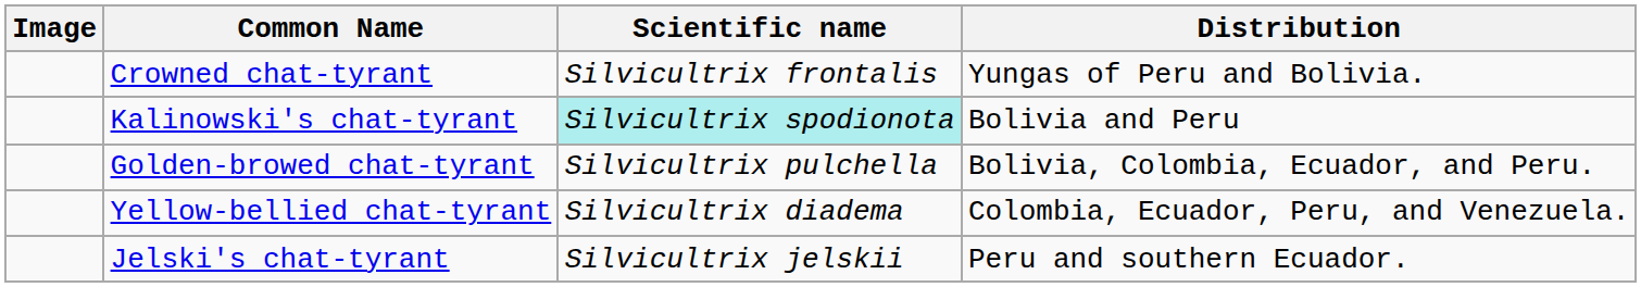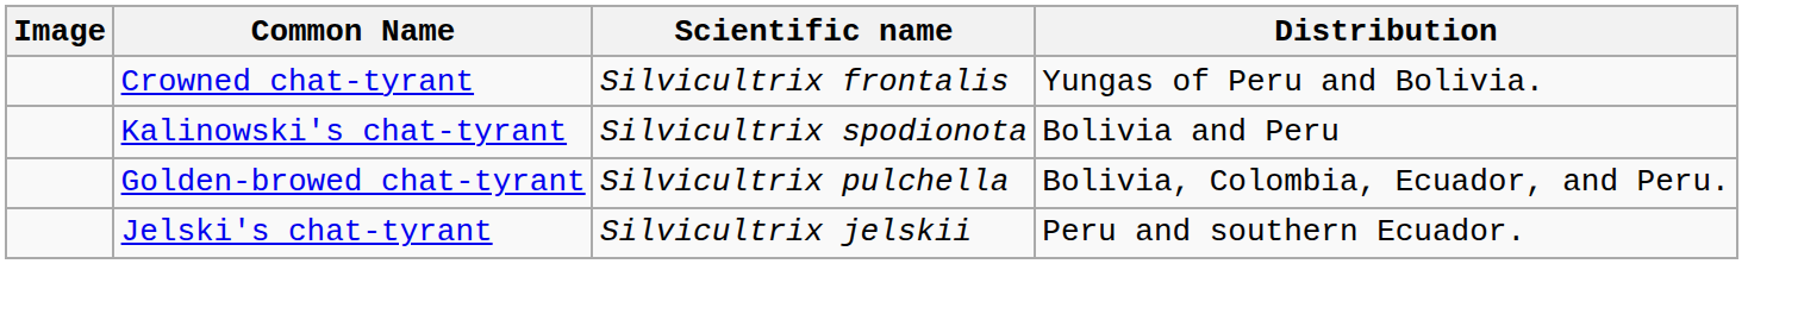 <table class="wikitable">
 <tr>
 <th>Image</th>
 <th>Common Name</th>
 <th>Scientific name</th>
 <th>Distribution</th>
 </tr>
 <tr>
 <td></td>
 <td><a href='#'>Crowned chat-tyrant</a></td>
 <td><em>Silvicultrix frontalis</em></td>
 <td>Yungas of Peru and Bolivia.</td>
 </tr>
 <tr>
 <td></td>
 <td><a href='#'>Kalinowski's chat-tyrant</a></td>
-<td style="background: paleturquoise;"><em>Silvicultrix spodionota</em></td>
+<td><em>Silvicultrix spodionota</em></td>
 <td>Bolivia and Peru</td>
 </tr>
 <tr>
 <td></td>
 <td><a href='#'>Golden-browed chat-tyrant</a></td>
 <td><em>Silvicultrix pulchella</em></td>
 <td>Bolivia, Colombia, Ecuador, and Peru.</td>
 </tr>
 <tr>
 <td></td>
-<td><a href='#'>Yellow-bellied chat-tyrant</a></td>
-<td><em>Silvicultrix diadema</em></td>
-<td>Colombia, Ecuador, Peru, and Venezuela.</td>
-</tr>
-<tr>
-<td></td>
 <td><a href='#'>Jelski's chat-tyrant</a></td>
 <td><em>Silvicultrix jelskii</em></td>
 <td>Peru and southern Ecuador.</td>
 </tr>
 <tr>
 </tr>
 </table>
